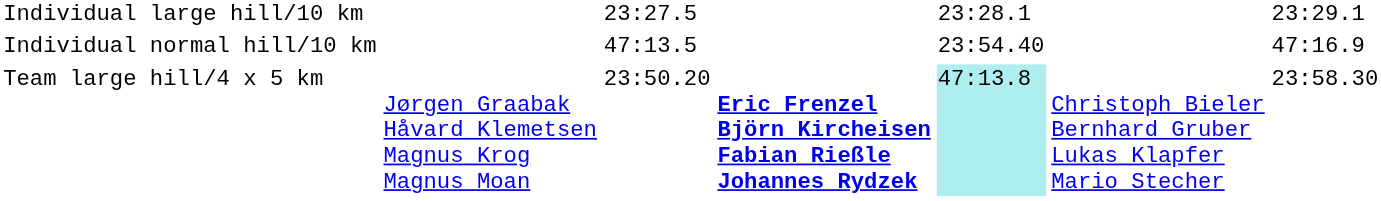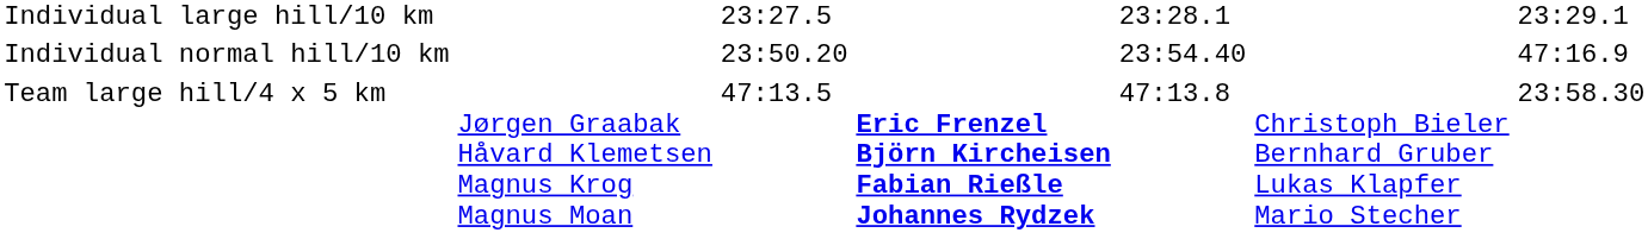 <table>
 <tr valign="top">
 <td>Individual large hill/10 km <br></td>
 <td></td>
 <td>23:27.5</td>
 <td></td>
 <td>23:28.1</td>
 <td></td>
 <td>23:29.1</td>
 </tr>
 <tr valign="top">
 <td>Individual normal hill/10 km<br></td>
 <td></td>
-<td>47:13.5</td>
+<td>23:50.20</td>
 <td></td>
 <td>23:54.40</td>
 <td></td>
 <td>47:16.9</td>
 </tr>
 <tr valign="top">
 <td>Team large hill/4 x 5 km<br></td>
 <td><br><a href='#'>Jørgen Graabak</a><br><a href='#'>Håvard Klemetsen</a><br><a href='#'>Magnus Krog</a><br><a href='#'>Magnus Moan</a></td>
-<td>23:50.20</td>
+<td>47:13.5</td>
 <td><strong><br><a href='#'>Eric Frenzel</a><br><a href='#'>Björn Kircheisen</a><br><a href='#'>Fabian Rießle</a><br><a href='#'>Johannes Rydzek</a></strong></td>
-<td style="background: paleturquoise;">47:13.8</td>
+<td>47:13.8</td>
 <td><br><a href='#'>Christoph Bieler</a><br><a href='#'>Bernhard Gruber</a><br><a href='#'>Lukas Klapfer</a><br><a href='#'>Mario Stecher</a></td>
 <td>23:58.30</td>
 </tr>
 </table>
